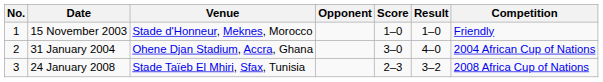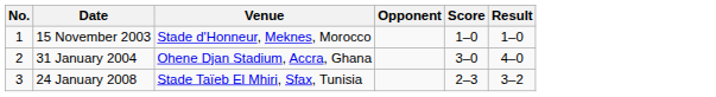 <table class="wikitable sortable">
 <tr>
 <th scope="col">No.</th>
 <th scope="col">Date</th>
 <th scope="col">Venue</th>
 <th scope="col">Opponent</th>
 <th scope="col">Score</th>
 <th scope="col">Result</th>
-<th scope="col">Competition</th>
 </tr>
 <tr>
 <td align="center">1</td>
 <td>15 November 2003</td>
 <td><a href='#'>Stade d'Honneur</a>, <a href='#'>Meknes</a>, Morocco</td>
 <td></td>
 <td align="center">1–0</td>
 <td align="center">1–0</td>
-<td><a href='#'>Friendly</a></td>
 </tr>
 <tr>
 <td align="center">2</td>
 <td>31 January 2004</td>
 <td><a href='#'>Ohene Djan Stadium</a>, <a href='#'>Accra</a>, Ghana</td>
 <td></td>
 <td align="center">3–0</td>
 <td align="center">4–0</td>
-<td><a href='#'>2004 African Cup of Nations</a></td>
 </tr>
 <tr>
 <td align="center">3</td>
 <td>24 January 2008</td>
 <td><a href='#'>Stade Taïeb El Mhiri</a>, <a href='#'>Sfax</a>, Tunisia</td>
 <td></td>
 <td align="center">2–3</td>
 <td align="center">3–2</td>
-<td><a href='#'>2008 Africa Cup of Nations</a></td>
 </tr>
 </table>
